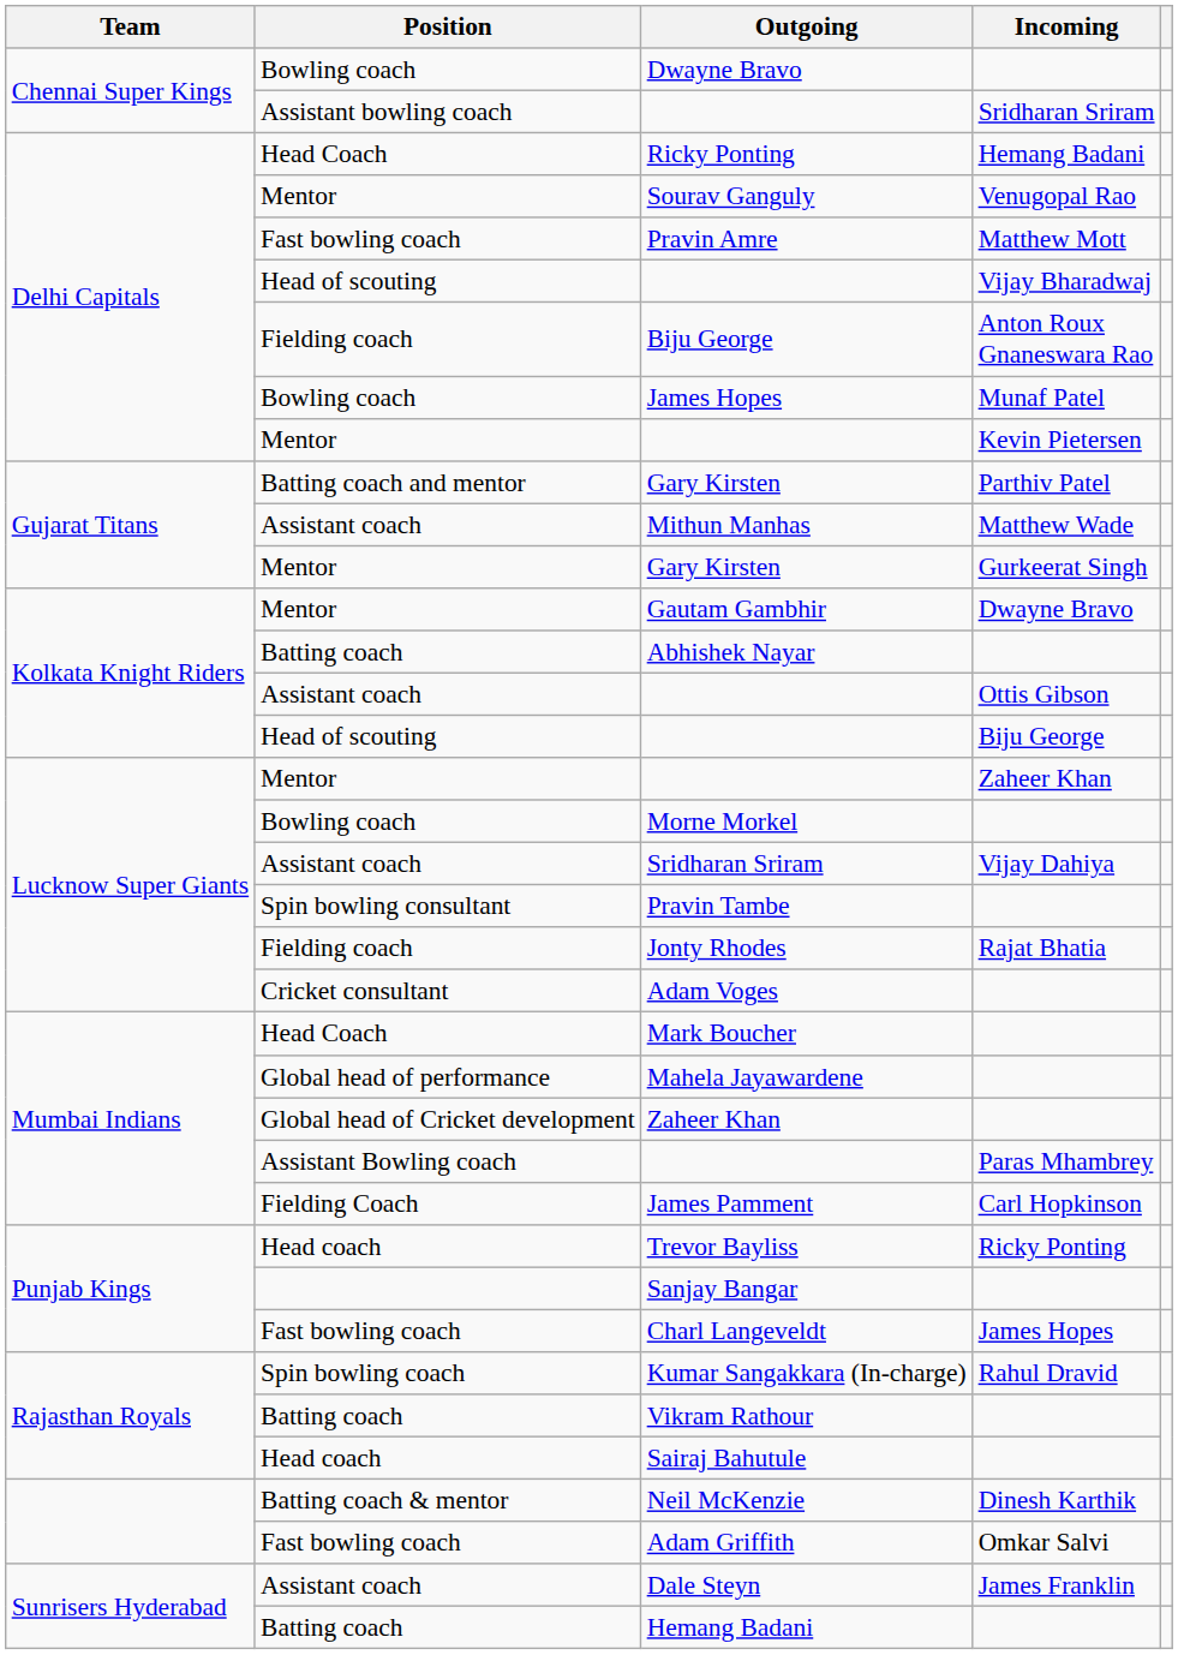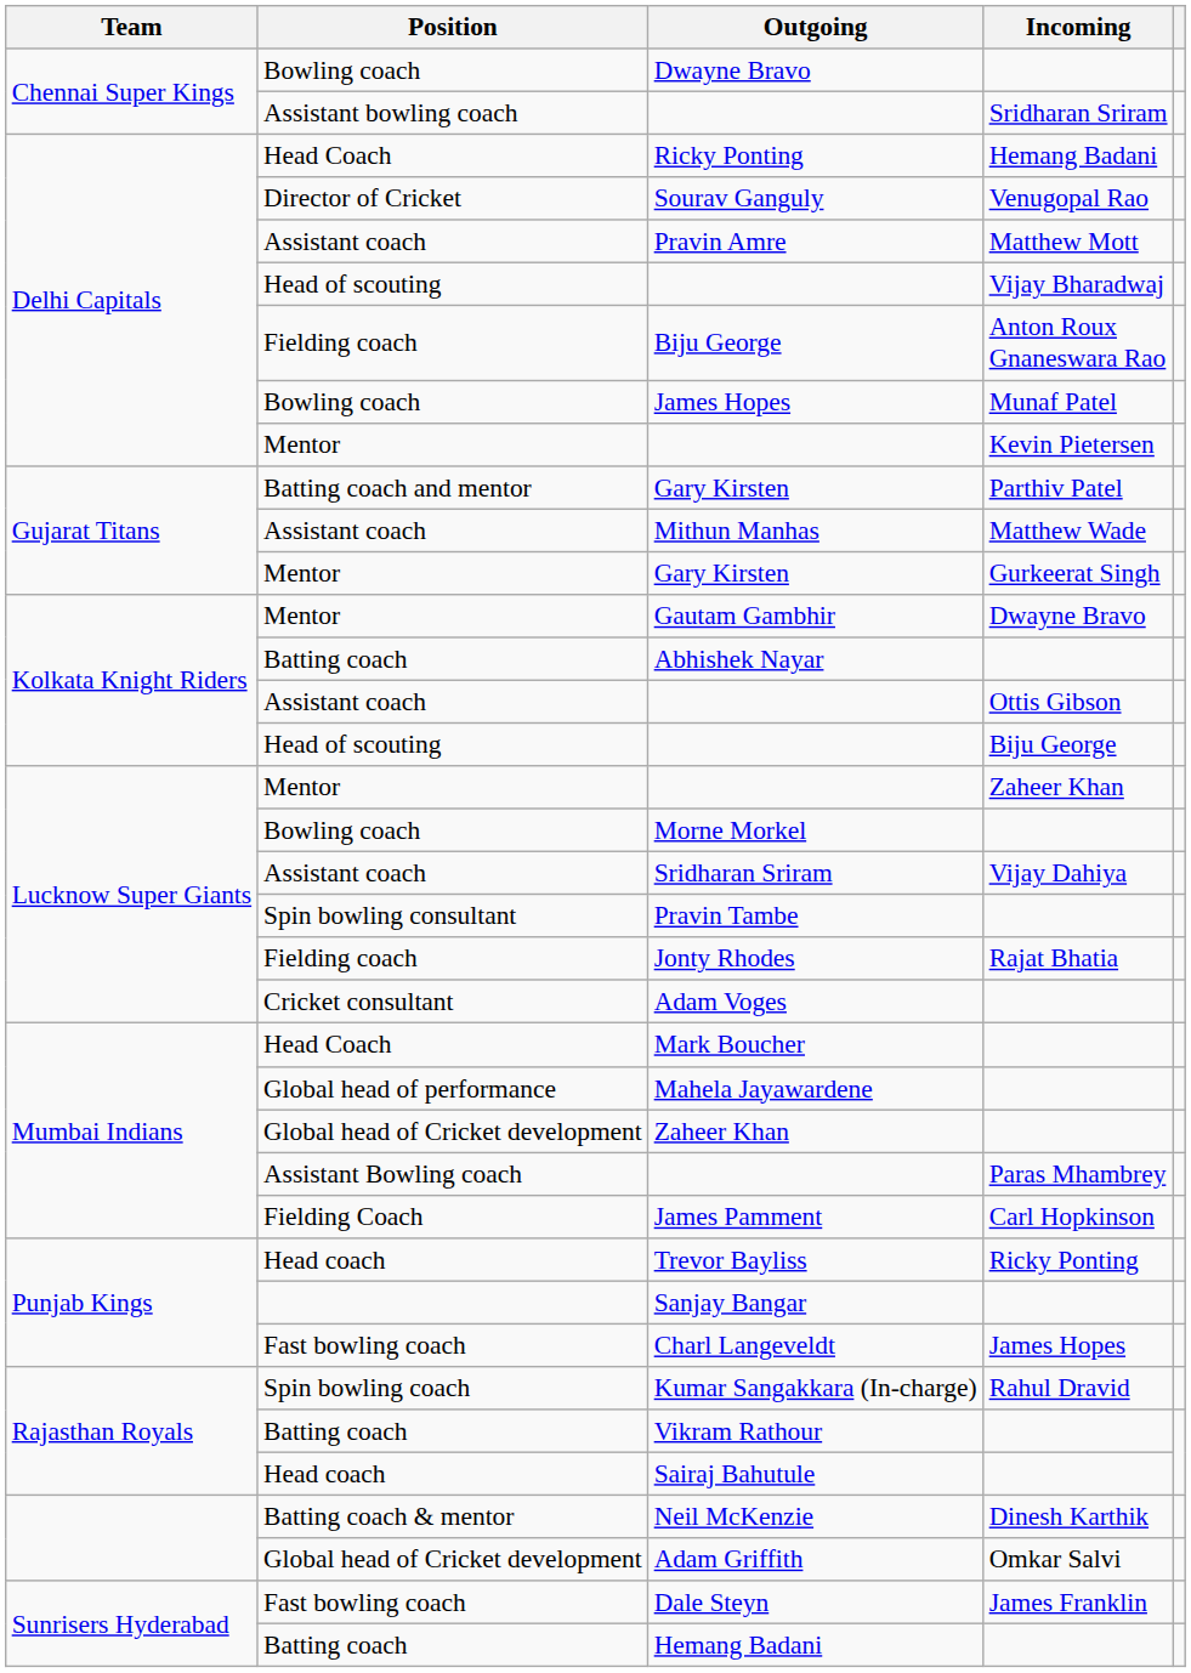 <table class="wikitable sortable" style="text-align:left;font-size:95%;">
 <tr>
 <th scope="col">Team</th>
 <th scope="col">Position</th>
 <th scope="col">Outgoing</th>
 <th scope="col">Incoming</th>
 <th scope="col" class="unsortable"></th>
 </tr>
 <tr>
 <td rowspan=2><a href='#'>Chennai Super Kings</a></td>
 <td>Bowling coach</td>
 <td> <a href='#'>Dwayne Bravo</a></td>
 <td></td>
 <td></td>
 </tr>
 <tr>
 <td>Assistant bowling coach</td>
 <td></td>
 <td> <a href='#'>Sridharan Sriram</a></td>
 <td></td>
 </tr>
 <tr>
 <td rowspan=7><a href='#'>Delhi Capitals</a></td>
 <td>Head Coach</td>
 <td> <a href='#'>Ricky Ponting</a></td>
 <td> <a href='#'>Hemang Badani</a></td>
 <td></td>
 </tr>
 <tr>
-<td>Mentor</td>
+<td>Director of Cricket</td>
 <td> <a href='#'>Sourav Ganguly</a></td>
 <td> <a href='#'>Venugopal Rao</a></td>
 <td></td>
 </tr>
 <tr>
-<td>Fast bowling coach</td>
+<td>Assistant coach</td>
 <td> <a href='#'>Pravin Amre</a></td>
 <td> <a href='#'>Matthew Mott</a></td>
 <td></td>
 </tr>
 <tr>
 <td>Head of scouting</td>
 <td></td>
 <td> <a href='#'>Vijay Bharadwaj</a></td>
 <td></td>
 </tr>
 <tr>
 <td>Fielding coach</td>
 <td> <a href='#'>Biju George</a></td>
 <td> <a href='#'>Anton Roux</a><br> <a href='#'>Gnaneswara Rao</a></td>
 <td></td>
 </tr>
 <tr>
 <td>Bowling coach</td>
 <td> <a href='#'>James Hopes</a></td>
 <td> <a href='#'>Munaf Patel</a></td>
 <td></td>
 </tr>
 <tr>
 <td>Mentor</td>
 <td></td>
 <td> <a href='#'>Kevin Pietersen</a></td>
 <td></td>
 </tr>
 <tr>
 <td rowspan=3><a href='#'>Gujarat Titans</a></td>
 <td>Batting coach and mentor</td>
 <td> <a href='#'>Gary Kirsten</a></td>
 <td> <a href='#'>Parthiv Patel</a></td>
 <td></td>
 </tr>
 <tr>
 <td>Assistant coach</td>
 <td> <a href='#'>Mithun Manhas</a></td>
 <td> <a href='#'>Matthew Wade</a></td>
 <td></td>
 </tr>
 <tr>
 <td>Mentor</td>
 <td> <a href='#'>Gary Kirsten</a></td>
 <td> <a href='#'>Gurkeerat Singh</a></td>
 <td></td>
 </tr>
 <tr>
 <td rowspan=4><a href='#'>Kolkata Knight Riders</a></td>
 <td>Mentor</td>
 <td> <a href='#'>Gautam Gambhir</a></td>
 <td> <a href='#'>Dwayne Bravo</a></td>
 <td></td>
 </tr>
 <tr>
 <td>Batting coach</td>
 <td> <a href='#'>Abhishek Nayar</a></td>
 <td></td>
 <td></td>
 </tr>
 <tr>
 <td>Assistant coach</td>
 <td></td>
 <td> <a href='#'>Ottis Gibson</a></td>
 <td></td>
 </tr>
 <tr>
 <td>Head of scouting</td>
 <td></td>
 <td> <a href='#'>Biju George</a></td>
 <td></td>
 </tr>
 <tr>
 <td rowspan=6><a href='#'>Lucknow Super Giants</a></td>
 <td>Mentor</td>
 <td></td>
 <td> <a href='#'>Zaheer Khan</a></td>
 <td></td>
 </tr>
 <tr>
 <td>Bowling coach</td>
 <td> <a href='#'>Morne Morkel</a></td>
 <td></td>
 <td></td>
 </tr>
 <tr>
 <td>Assistant coach</td>
 <td> <a href='#'>Sridharan Sriram</a></td>
 <td> <a href='#'>Vijay Dahiya</a></td>
 <td></td>
 </tr>
 <tr>
 <td>Spin bowling consultant</td>
 <td> <a href='#'>Pravin Tambe</a></td>
 <td></td>
 <td></td>
 </tr>
 <tr>
 <td>Fielding coach</td>
 <td> <a href='#'>Jonty Rhodes</a></td>
 <td> <a href='#'>Rajat Bhatia</a></td>
 <td></td>
 </tr>
 <tr>
 <td>Cricket consultant</td>
 <td> <a href='#'>Adam Voges</a></td>
 <td></td>
 <td></td>
 </tr>
 <tr>
 <td rowspan=5><a href='#'>Mumbai Indians</a></td>
 <td>Head Coach</td>
 <td> <a href='#'>Mark Boucher</a></td>
 <td></td>
 <td></td>
 </tr>
 <tr>
 <td>Global head of performance</td>
 <td> <a href='#'>Mahela Jayawardene</a></td>
 <td></td>
 <td></td>
 </tr>
 <tr>
 <td>Global head of Cricket development</td>
 <td> <a href='#'>Zaheer Khan</a></td>
 <td></td>
 <td></td>
 </tr>
 <tr>
 <td>Assistant Bowling coach</td>
 <td></td>
 <td> <a href='#'>Paras Mhambrey</a></td>
 <td></td>
 </tr>
 <tr>
 <td>Fielding Coach</td>
 <td> <a href='#'>James Pamment</a></td>
 <td> <a href='#'>Carl Hopkinson</a></td>
 <td></td>
 </tr>
 <tr>
 <td rowspan=3><a href='#'>Punjab Kings</a></td>
 <td>Head coach</td>
 <td> <a href='#'>Trevor Bayliss</a></td>
 <td> <a href='#'>Ricky Ponting</a></td>
 <td></td>
 </tr>
 <tr>
 <td></td>
 <td> <a href='#'>Sanjay Bangar</a></td>
 <td></td>
 <td></td>
 </tr>
 <tr>
 <td>Fast bowling coach</td>
 <td> <a href='#'>Charl Langeveldt</a></td>
 <td> <a href='#'>James Hopes</a></td>
 <td></td>
 </tr>
 <tr>
 <td rowspan=3><a href='#'>Rajasthan Royals</a></td>
 <td>Spin bowling coach</td>
 <td> <a href='#'>Kumar Sangakkara</a> (In-charge)</td>
 <td> <a href='#'>Rahul Dravid</a></td>
 <td></td>
 </tr>
 <tr>
 <td>Batting coach</td>
 <td> <a href='#'>Vikram Rathour</a></td>
 <td></td>
 </tr>
 <tr>
 <td>Head coach</td>
 <td> <a href='#'>Sairaj Bahutule</a></td>
 <td></td>
 </tr>
 <tr>
 <td rowspan=2></td>
 <td>Batting coach & mentor</td>
 <td> <a href='#'>Neil McKenzie</a></td>
 <td> <a href='#'>Dinesh Karthik</a></td>
 <td></td>
 </tr>
 <tr>
-<td>Fast bowling coach</td>
+<td>Global head of Cricket development</td>
 <td> <a href='#'>Adam Griffith</a></td>
 <td> Omkar Salvi</td>
 <td></td>
 </tr>
 <tr>
 <td rowspan=2><a href='#'>Sunrisers Hyderabad</a></td>
-<td>Assistant coach</td>
+<td>Fast bowling coach</td>
 <td> <a href='#'>Dale Steyn</a></td>
 <td> <a href='#'>James Franklin</a></td>
 <td></td>
 </tr>
 <tr>
 <td>Batting coach</td>
 <td> <a href='#'>Hemang Badani</a></td>
 <td></td>
 <td></td>
 </tr>
 </table>
